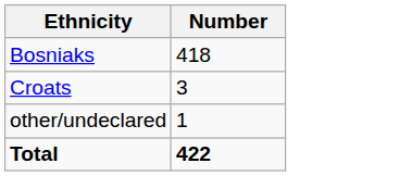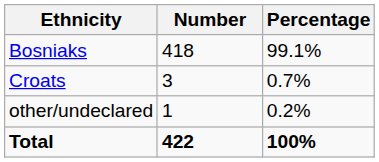 <table class="wikitable">
 <tr>
 <th width="100px">Ethnicity</th>
 <th width="80px">Number</th>
+<th width="80px">Percentage</th>
 </tr>
 <tr>
 <td><a href='#'>Bosniaks</a></td>
 <td>418</td>
+<td>99.1%</td>
 </tr>
 <tr>
 <td><a href='#'>Croats</a></td>
 <td>3</td>
+<td>0.7%</td>
 </tr>
 <tr>
 <td>other/undeclared</td>
 <td>1</td>
+<td>0.2%</td>
 </tr>
 <tr>
 <td><strong>Total</strong></td>
 <td><strong>422</strong></td>
+<td><strong>100%</strong></td>
 </tr>
 </table>
